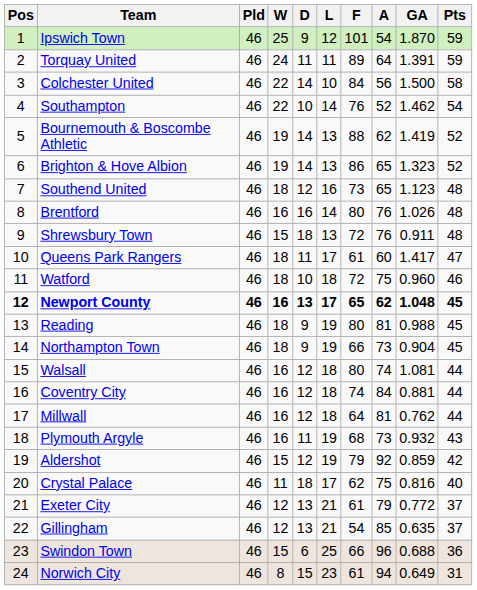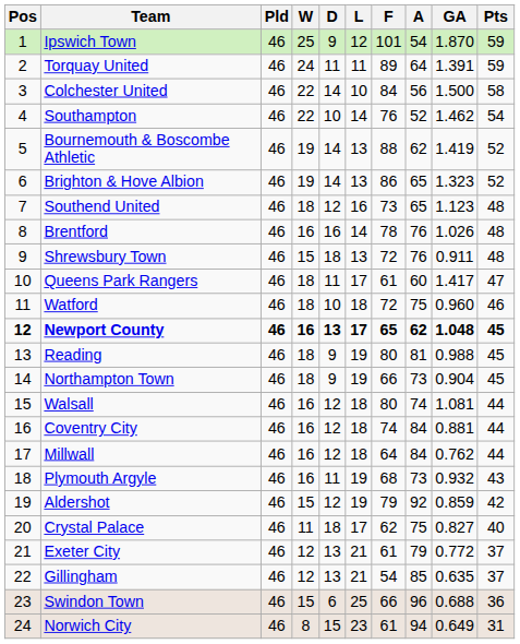 <table class="wikitable" style="text-align: center;">
 <tr>
 <th width=20>Pos</th>
 <th width=220>Team</th>
 <th width=20>Pld</th>
 <th width=20>W</th>
 <th width=20>D</th>
 <th width=20>L</th>
 <th width=20>F</th>
 <th width=20>A</th>
 <th width=20>GA</th>
 <th width=30>Pts</th>
 </tr>
 <tr style="background:#D0F0C0;">
 <td>1</td>
 <td align="left"><a href='#'>Ipswich Town</a></td>
 <td>46</td>
 <td>25</td>
 <td>9</td>
 <td>12</td>
 <td>101</td>
 <td>54</td>
 <td>1.870</td>
 <td>59</td>
 </tr>
 <tr>
 <td>2</td>
 <td align="left"><a href='#'>Torquay United</a></td>
 <td>46</td>
 <td>24</td>
 <td>11</td>
 <td>11</td>
 <td>89</td>
 <td>64</td>
 <td>1.391</td>
 <td>59</td>
 </tr>
 <tr>
 <td>3</td>
 <td align="left"><a href='#'>Colchester United</a></td>
 <td>46</td>
 <td>22</td>
 <td>14</td>
 <td>10</td>
 <td>84</td>
 <td>56</td>
 <td>1.500</td>
 <td>58</td>
 </tr>
 <tr>
 <td>4</td>
 <td align="left"><a href='#'>Southampton</a></td>
 <td>46</td>
 <td>22</td>
 <td>10</td>
 <td>14</td>
 <td>76</td>
 <td>52</td>
 <td>1.462</td>
 <td>54</td>
 </tr>
 <tr>
 <td>5</td>
 <td align="left"><a href='#'>Bournemouth & Boscombe Athletic</a></td>
 <td>46</td>
 <td>19</td>
 <td>14</td>
 <td>13</td>
 <td>88</td>
 <td>62</td>
 <td>1.419</td>
 <td>52</td>
 </tr>
 <tr>
 <td>6</td>
 <td align="left"><a href='#'>Brighton & Hove Albion</a></td>
 <td>46</td>
 <td>19</td>
 <td>14</td>
 <td>13</td>
 <td>86</td>
 <td>65</td>
 <td>1.323</td>
 <td>52</td>
 </tr>
 <tr>
 <td>7</td>
 <td align="left"><a href='#'>Southend United</a></td>
 <td>46</td>
 <td>18</td>
 <td>12</td>
 <td>16</td>
 <td>73</td>
 <td>65</td>
 <td>1.123</td>
 <td>48</td>
 </tr>
 <tr>
 <td>8</td>
 <td align="left"><a href='#'>Brentford</a></td>
 <td>46</td>
 <td>16</td>
 <td>16</td>
 <td>14</td>
-<td>80</td>
+<td>78</td>
 <td>76</td>
 <td>1.026</td>
 <td>48</td>
 </tr>
 <tr>
 <td>9</td>
 <td align="left"><a href='#'>Shrewsbury Town</a></td>
 <td>46</td>
 <td>15</td>
 <td>18</td>
 <td>13</td>
 <td>72</td>
 <td>76</td>
 <td>0.911</td>
 <td>48</td>
 </tr>
 <tr>
 <td>10</td>
 <td align="left"><a href='#'>Queens Park Rangers</a></td>
 <td>46</td>
 <td>18</td>
 <td>11</td>
 <td>17</td>
 <td>61</td>
 <td>60</td>
 <td>1.417</td>
 <td>47</td>
 </tr>
 <tr>
 <td>11</td>
 <td align="left"><a href='#'>Watford</a></td>
 <td>46</td>
 <td>18</td>
 <td>10</td>
 <td>18</td>
 <td>72</td>
 <td>75</td>
 <td>0.960</td>
 <td>46</td>
 </tr>
 <tr>
 <td><strong>12</strong></td>
 <td align="left"><strong><a href='#'>Newport County</a></strong></td>
 <td><strong>46</strong></td>
 <td><strong>16</strong></td>
 <td><strong>13</strong></td>
 <td><strong>17</strong></td>
 <td><strong>65</strong></td>
 <td><strong>62</strong></td>
 <td><strong>1.048</strong></td>
 <td><strong>45</strong></td>
 </tr>
 <tr>
 <td>13</td>
 <td align="left"><a href='#'>Reading</a></td>
 <td>46</td>
 <td>18</td>
 <td>9</td>
 <td>19</td>
 <td>80</td>
 <td>81</td>
 <td>0.988</td>
 <td>45</td>
 </tr>
 <tr>
 <td>14</td>
 <td align="left"><a href='#'>Northampton Town</a></td>
 <td>46</td>
 <td>18</td>
 <td>9</td>
 <td>19</td>
 <td>66</td>
 <td>73</td>
 <td>0.904</td>
 <td>45</td>
 </tr>
 <tr>
 <td>15</td>
 <td align="left"><a href='#'>Walsall</a></td>
 <td>46</td>
 <td>16</td>
 <td>12</td>
 <td>18</td>
 <td>80</td>
 <td>74</td>
 <td>1.081</td>
 <td>44</td>
 </tr>
 <tr>
 <td>16</td>
 <td align="left"><a href='#'>Coventry City</a></td>
 <td>46</td>
 <td>16</td>
 <td>12</td>
 <td>18</td>
 <td>74</td>
 <td>84</td>
 <td>0.881</td>
 <td>44</td>
 </tr>
 <tr>
 <td>17</td>
 <td align="left"><a href='#'>Millwall</a></td>
 <td>46</td>
 <td>16</td>
 <td>12</td>
 <td>18</td>
 <td>64</td>
-<td>81</td>
+<td>84</td>
 <td>0.762</td>
 <td>44</td>
 </tr>
 <tr>
 <td>18</td>
 <td align="left"><a href='#'>Plymouth Argyle</a></td>
 <td>46</td>
 <td>16</td>
 <td>11</td>
 <td>19</td>
 <td>68</td>
 <td>73</td>
 <td>0.932</td>
 <td>43</td>
 </tr>
 <tr>
 <td>19</td>
 <td align="left"><a href='#'>Aldershot</a></td>
 <td>46</td>
 <td>15</td>
 <td>12</td>
 <td>19</td>
 <td>79</td>
 <td>92</td>
 <td>0.859</td>
 <td>42</td>
 </tr>
 <tr>
 <td>20</td>
 <td align="left"><a href='#'>Crystal Palace</a></td>
 <td>46</td>
 <td>11</td>
 <td>18</td>
 <td>17</td>
 <td>62</td>
 <td>75</td>
-<td>0.816</td>
+<td>0.827</td>
 <td>40</td>
 </tr>
 <tr>
 <td>21</td>
 <td align="left"><a href='#'>Exeter City</a></td>
 <td>46</td>
 <td>12</td>
 <td>13</td>
 <td>21</td>
 <td>61</td>
 <td>79</td>
 <td>0.772</td>
 <td>37</td>
 </tr>
 <tr>
 <td>22</td>
 <td align="left"><a href='#'>Gillingham</a></td>
 <td>46</td>
 <td>12</td>
 <td>13</td>
 <td>21</td>
 <td>54</td>
 <td>85</td>
 <td>0.635</td>
 <td>37</td>
 </tr>
 <tr style="background:#eee5de;">
 <td>23</td>
 <td align="left"><a href='#'>Swindon Town</a></td>
 <td>46</td>
 <td>15</td>
 <td>6</td>
 <td>25</td>
 <td>66</td>
 <td>96</td>
 <td>0.688</td>
 <td>36</td>
 </tr>
 <tr style="background:#eee5de;">
 <td>24</td>
 <td align="left"><a href='#'>Norwich City</a></td>
 <td>46</td>
 <td>8</td>
 <td>15</td>
 <td>23</td>
 <td>61</td>
 <td>94</td>
 <td>0.649</td>
 <td>31</td>
 </tr>
 </table>
